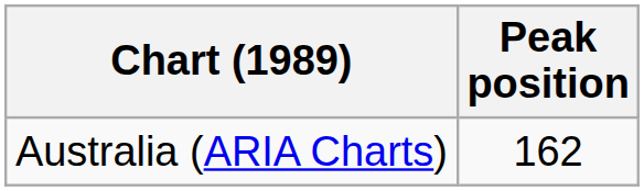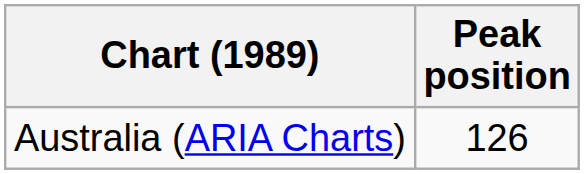 <table class="wikitable sortable">
 <tr>
 <th>Chart (1989)</th>
 <th>Peak<br>position</th>
 </tr>
 <tr>
 <td align="left">Australia (<a href='#'>ARIA Charts</a>)</td>
-<td style="text-align:center;">162</td>
+<td style="text-align:center;">126</td>
 </tr>
 </table>
